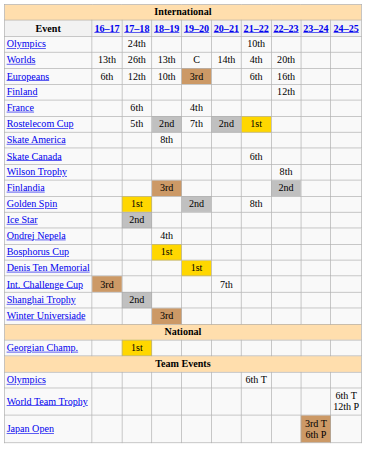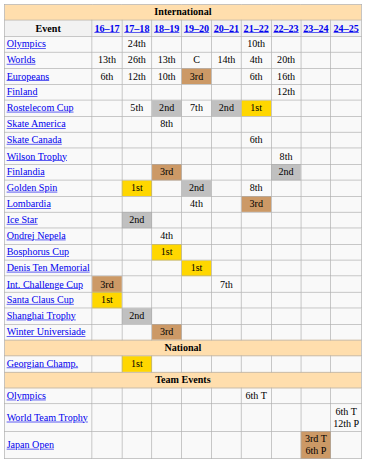 <table class="wikitable" style="text-align:center">
 <tr>
 <th style="background-color: #ffdead; " colspan=10 align=center>International</th>
 </tr>
 <tr>
 <th>Event</th>
 <th><a href='#'>16–17</a></th>
 <th><a href='#'>17–18</a></th>
 <th><a href='#'>18–19</a></th>
 <th><a href='#'>19–20</a></th>
 <th><a href='#'>20–21</a></th>
 <th><a href='#'>21–22</a></th>
 <th><a href='#'>22–23</a></th>
 <th><a href='#'>23–24</a></th>
 <th><a href='#'>24–25</a></th>
 </tr>
 <tr>
 <td align=left><a href='#'>Olympics</a></td>
 <td></td>
 <td>24th</td>
 <td></td>
 <td></td>
 <td></td>
 <td>10th</td>
 <td></td>
 <td></td>
 </tr>
 <tr>
 <td align=left><a href='#'>Worlds</a></td>
 <td>13th</td>
 <td>26th</td>
 <td>13th</td>
 <td>C</td>
 <td>14th</td>
 <td>4th</td>
 <td>20th</td>
 <td></td>
 <td></td>
 </tr>
 <tr>
 <td align=left><a href='#'>Europeans</a></td>
 <td>6th</td>
 <td>12th</td>
 <td>10th</td>
 <td bgcolor=cc9966>3rd</td>
 <td></td>
 <td>6th</td>
 <td>16th</td>
 <td></td>
 <td></td>
 </tr>
 <tr>
 <td align=left> <a href='#'>Finland</a></td>
 <td></td>
 <td></td>
 <td></td>
 <td></td>
 <td></td>
 <td></td>
 <td>12th</td>
-<td></td>
-<td></td>
-</tr>
-<tr>
-<td align=left> <a href='#'>France</a></td>
-<td></td>
-<td>6th</td>
-<td></td>
-<td>4th</td>
-<td></td>
-<td></td>
-<td></td>
 <td></td>
 <td></td>
 </tr>
 <tr>
 <td align=left> <a href='#'>Rostelecom Cup</a></td>
 <td></td>
 <td>5th</td>
 <td bgcolor=silver>2nd</td>
 <td>7th</td>
 <td bgcolor=silver>2nd</td>
 <td bgcolor=gold>1st</td>
 <td></td>
 <td></td>
 <td></td>
 </tr>
 <tr>
 <td align=left> <a href='#'>Skate America</a></td>
 <td></td>
 <td></td>
 <td>8th</td>
 <td></td>
 <td></td>
 <td></td>
 <td></td>
 <td></td>
 <td></td>
 </tr>
 <tr>
 <td align=left> <a href='#'>Skate Canada</a></td>
 <td></td>
 <td></td>
 <td></td>
 <td></td>
 <td></td>
 <td>6th</td>
 <td></td>
 <td></td>
 <td></td>
 </tr>
 <tr>
 <td align=left> <a href='#'>Wilson Trophy</a></td>
 <td></td>
 <td></td>
 <td></td>
 <td></td>
 <td></td>
 <td></td>
 <td>8th</td>
 <td></td>
 <td></td>
 </tr>
 <tr>
 <td align=left> <a href='#'>Finlandia</a></td>
 <td></td>
 <td></td>
 <td bgcolor=cc9966>3rd</td>
 <td></td>
 <td></td>
 <td></td>
 <td bgcolor=silver>2nd</td>
 <td></td>
 <td></td>
 </tr>
 <tr>
 <td align=left> <a href='#'>Golden Spin</a></td>
 <td></td>
 <td bgcolor=gold>1st</td>
 <td></td>
 <td bgcolor=silver>2nd</td>
 <td></td>
 <td>8th</td>
 <td></td>
 <td></td>
 <td></td>
 </tr>
 <tr>
+<td align="left"> <a href='#'>Lombardia</a></td>
+<td></td>
+<td></td>
+<td></td>
+<td>4th</td>
+<td></td>
+<td bgcolor=cc9966>3rd</td>
+<td></td>
+<td></td>
+<td></td>
+</tr>
+<tr>
 <td align=left> <a href='#'>Ice Star</a></td>
 <td></td>
 <td bgcolor=silver>2nd</td>
 <td></td>
 <td></td>
 <td></td>
 <td></td>
 <td></td>
 <td></td>
 <td></td>
 </tr>
 <tr>
 <td align=left> <a href='#'>Ondrej Nepela</a></td>
 <td></td>
 <td></td>
 <td>4th</td>
 <td></td>
 <td></td>
 <td></td>
 <td></td>
 <td></td>
 <td></td>
 </tr>
 <tr>
 <td align=left><a href='#'>Bosphorus Cup</a></td>
 <td></td>
 <td></td>
 <td bgcolor=gold>1st</td>
 <td></td>
 <td></td>
 <td></td>
 <td></td>
 <td></td>
 <td></td>
 </tr>
 <tr>
 <td align=left><a href='#'>Denis Ten Memorial</a></td>
 <td></td>
 <td></td>
 <td></td>
 <td bgcolor=gold>1st</td>
 <td></td>
 <td></td>
 <td></td>
 <td></td>
 <td></td>
 </tr>
 <tr>
 <td align=left><a href='#'>Int. Challenge Cup</a></td>
 <td bgcolor=cc9966>3rd</td>
 <td></td>
 <td></td>
 <td></td>
 <td>7th</td>
+<td></td>
+<td></td>
+<td></td>
+<td></td>
+</tr>
+<tr>
+<td align=left><a href='#'>Santa Claus Cup</a></td>
+<td bgcolor=gold>1st</td>
+<td></td>
+<td></td>
+<td></td>
+<td></td>
 <td></td>
 <td></td>
 <td></td>
 <td></td>
 </tr>
 <tr>
 <td align=left><a href='#'>Shanghai Trophy</a></td>
 <td></td>
 <td bgcolor=silver>2nd</td>
 <td></td>
 <td></td>
 <td></td>
 <td></td>
 <td></td>
 <td></td>
 <td></td>
 </tr>
 <tr>
 <td align=left><a href='#'>Winter Universiade</a></td>
 <td></td>
 <td></td>
 <td bgcolor=cc9966>3rd</td>
 <td></td>
 <td></td>
 <td></td>
 <td></td>
 <td></td>
 <td></td>
 </tr>
 <tr>
 <th style="background-color: #ffdead; " colspan=10 align=center>National</th>
 </tr>
 <tr>
 <td align=left><a href='#'>Georgian Champ. </a></td>
 <td></td>
 <td bgcolor=gold>1st</td>
 <td></td>
 <td></td>
 <td></td>
 <td></td>
 <td></td>
 <td></td>
 <td></td>
 </tr>
 <tr>
 <th style="background-color: #ffdead; " colspan=10 align=center>Team Events</th>
 </tr>
 <tr>
 <td align=left><a href='#'>Olympics</a></td>
 <td></td>
 <td></td>
 <td></td>
 <td></td>
 <td></td>
 <td>6th T</td>
 <td></td>
 <td></td>
 <td></td>
 </tr>
 <tr>
 <td align=left><a href='#'>World Team Trophy</a></td>
 <td></td>
 <td></td>
 <td></td>
 <td></td>
 <td></td>
 <td></td>
 <td></td>
 <td></td>
 <td>6th T<br>12th P</td>
 </tr>
 <tr>
 <td align=left><a href='#'>Japan Open</a></td>
 <td></td>
 <td></td>
 <td></td>
 <td></td>
 <td></td>
 <td></td>
 <td></td>
 <td bgcolor=cc9966>3rd T <br> 6th P</td>
 <td></td>
 </tr>
 </table>
